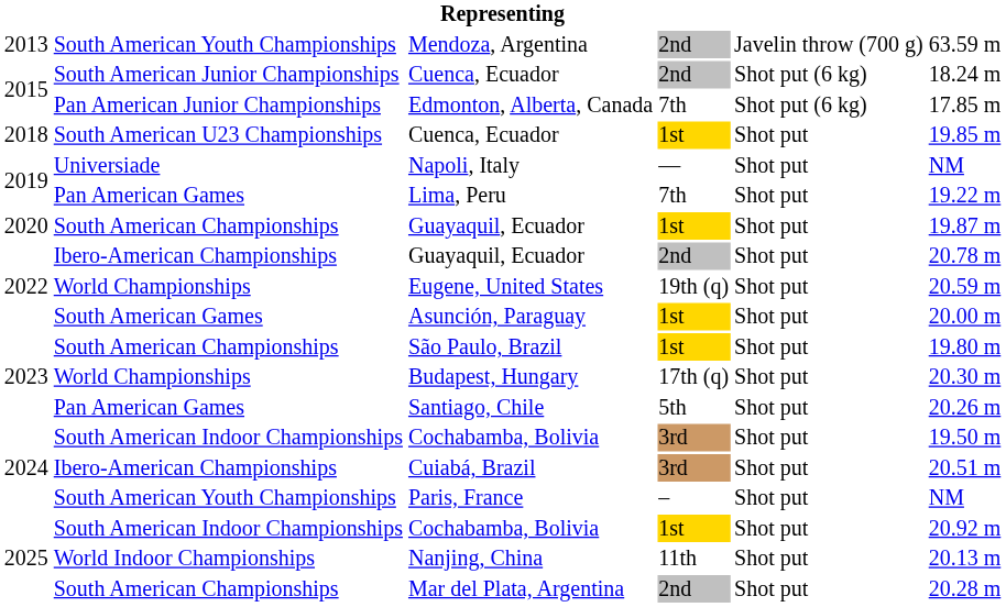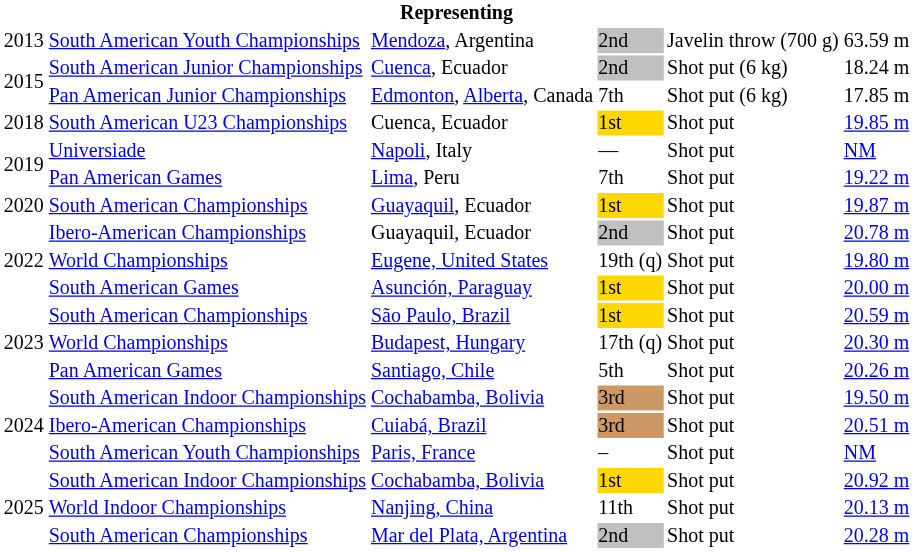 <table>
 <tr>
 <th colspan="6">Representing </th>
 </tr>
 <tr>
 <td>2013</td>
 <td><a href='#'>South American Youth Championships</a></td>
 <td><a href='#'>Mendoza</a>, Argentina</td>
 <td bgcolor=silver>2nd</td>
 <td>Javelin throw (700 g)</td>
 <td>63.59 m</td>
 </tr>
 <tr>
 <td rowspan=2>2015</td>
 <td><a href='#'>South American Junior Championships</a></td>
 <td><a href='#'>Cuenca</a>, Ecuador</td>
 <td bgcolor=silver>2nd</td>
 <td>Shot put (6 kg)</td>
 <td>18.24 m</td>
 </tr>
 <tr>
 <td><a href='#'>Pan American Junior Championships</a></td>
 <td><a href='#'>Edmonton</a>, <a href='#'>Alberta</a>, Canada</td>
 <td>7th</td>
 <td>Shot put (6 kg)</td>
 <td>17.85 m</td>
 </tr>
 <tr>
 <td>2018</td>
 <td><a href='#'>South American U23 Championships</a></td>
 <td>Cuenca, Ecuador</td>
 <td bgcolor=gold>1st</td>
 <td>Shot put</td>
 <td><a href='#'>19.85 m</a></td>
 </tr>
 <tr>
 <td rowspan=2>2019</td>
 <td><a href='#'>Universiade</a></td>
 <td><a href='#'>Napoli</a>, Italy</td>
 <td>—</td>
 <td>Shot put</td>
 <td><a href='#'>NM</a></td>
 </tr>
 <tr>
 <td><a href='#'>Pan American Games</a></td>
 <td><a href='#'>Lima</a>, Peru</td>
 <td>7th</td>
 <td>Shot put</td>
 <td><a href='#'>19.22 m</a></td>
 </tr>
 <tr>
 <td>2020</td>
 <td><a href='#'>South American Championships</a></td>
 <td><a href='#'>Guayaquil</a>, Ecuador</td>
 <td bgcolor=gold>1st</td>
 <td>Shot put</td>
 <td><a href='#'>19.87 m</a></td>
 </tr>
 <tr>
 <td rowspan=3>2022</td>
 <td><a href='#'>Ibero-American Championships</a></td>
 <td>Guayaquil, Ecuador</td>
 <td bgcolor=silver>2nd</td>
 <td>Shot put</td>
 <td><a href='#'>20.78 m</a> </td>
 </tr>
 <tr>
 <td><a href='#'>World Championships</a></td>
 <td><a href='#'>Eugene, United States</a></td>
 <td>19th (q)</td>
 <td>Shot put</td>
-<td><a href='#'>20.59 m</a></td>
+<td><a href='#'>19.80 m</a></td>
 </tr>
 <tr>
 <td><a href='#'>South American Games</a></td>
 <td><a href='#'>Asunción, Paraguay</a></td>
 <td bgcolor=gold>1st</td>
 <td>Shot put</td>
 <td><a href='#'>20.00 m</a></td>
 </tr>
 <tr>
 <td rowspan=3>2023</td>
 <td><a href='#'>South American Championships</a></td>
 <td><a href='#'>São Paulo, Brazil</a></td>
 <td bgcolor=gold>1st</td>
 <td>Shot put</td>
-<td><a href='#'>19.80 m</a></td>
+<td><a href='#'>20.59 m</a></td>
 </tr>
 <tr>
 <td><a href='#'>World Championships</a></td>
 <td><a href='#'>Budapest, Hungary</a></td>
 <td>17th (q)</td>
 <td>Shot put</td>
 <td><a href='#'>20.30 m</a></td>
 </tr>
 <tr>
 <td><a href='#'>Pan American Games</a></td>
 <td><a href='#'>Santiago, Chile</a></td>
 <td>5th</td>
 <td>Shot put</td>
 <td><a href='#'>20.26 m</a></td>
 </tr>
 <tr>
 <td rowspan=3>2024</td>
 <td><a href='#'>South American Indoor Championships</a></td>
 <td><a href='#'>Cochabamba, Bolivia</a></td>
 <td bgcolor=cc9966>3rd</td>
 <td>Shot put</td>
 <td><a href='#'>19.50 m</a></td>
 </tr>
 <tr>
 <td><a href='#'>Ibero-American Championships</a></td>
 <td><a href='#'>Cuiabá, Brazil</a></td>
 <td bgcolor=cc9966>3rd</td>
 <td>Shot put</td>
 <td><a href='#'>20.51 m</a></td>
 </tr>
 <tr>
 <td><a href='#'>South American Youth Championships</a></td>
 <td><a href='#'>Paris, France</a></td>
 <td>–</td>
 <td>Shot put</td>
 <td><a href='#'>NM</a></td>
 </tr>
 <tr>
 <td rowspan=3>2025</td>
 <td><a href='#'>South American Indoor Championships</a></td>
 <td><a href='#'>Cochabamba, Bolivia</a></td>
 <td bgcolor=gold>1st</td>
 <td>Shot put</td>
 <td><a href='#'>20.92 m</a></td>
 </tr>
 <tr>
 <td><a href='#'>World Indoor Championships</a></td>
 <td><a href='#'>Nanjing, China</a></td>
 <td>11th</td>
 <td>Shot put</td>
 <td><a href='#'>20.13 m</a></td>
 </tr>
 <tr>
 <td><a href='#'>South American Championships</a></td>
 <td><a href='#'>Mar del Plata, Argentina</a></td>
 <td bgcolor=silver>2nd</td>
 <td>Shot put</td>
 <td><a href='#'>20.28 m</a></td>
 </tr>
 </table>
